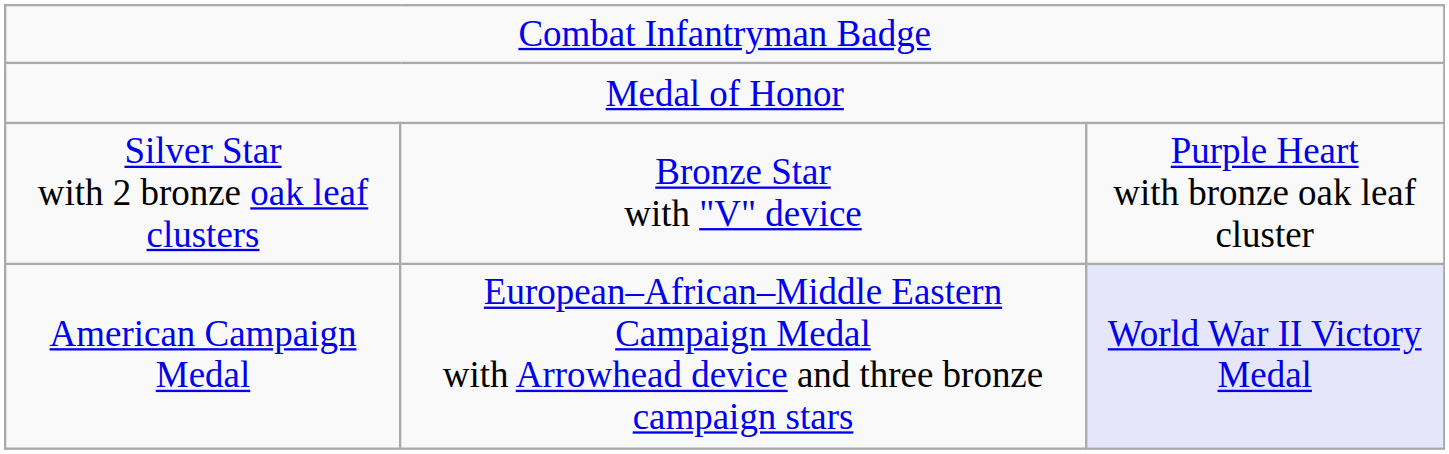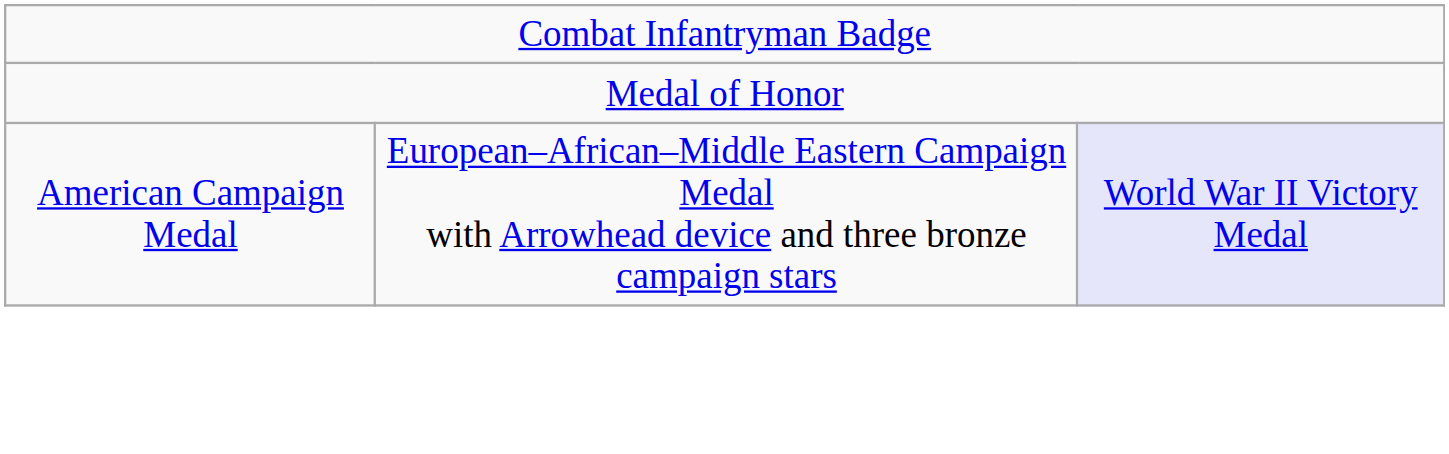 <table class="wikitable" style="margin:1em auto; text-align:center;">
 <tr>
 <td colspan="3"><a href='#'>Combat Infantryman Badge</a></td>
 </tr>
 <tr>
 <td colspan="3"><a href='#'>Medal of Honor</a></td>
 </tr>
 <tr>
-<td><a href='#'>Silver Star</a><br>with 2 bronze <a href='#'>oak leaf clusters</a></td>
-<td><a href='#'>Bronze Star</a><br>with <a href='#'>"V" device</a></td>
-<td><a href='#'>Purple Heart</a><br>with bronze oak leaf cluster</td>
-</tr>
-<tr>
 <td><a href='#'>American Campaign Medal</a></td>
 <td><a href='#'>European–African–Middle Eastern Campaign Medal</a><br>with <a href='#'>Arrowhead device</a> and three bronze <a href='#'>campaign stars</a></td>
 <td style="background: lavender;"><a href='#'>World War II Victory Medal</a></td>
 </tr>
 </table>
